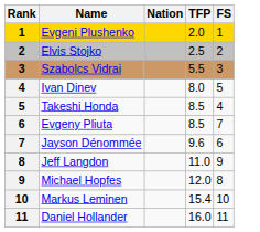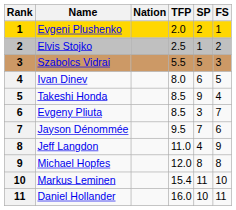 <table class="wikitable">
 <tr>
 <th>Rank</th>
 <th>Name</th>
 <th>Nation</th>
 <th>TFP</th>
+<th>SP</th>
 <th>FS</th>
 </tr>
 <tr bgcolor="gold">
 <td align="center"><strong>1</strong></td>
 <td><a href='#'>Evgeni Plushenko</a></td>
 <td></td>
 <td>2.0</td>
+<td>2</td>
 <td>1</td>
 </tr>
 <tr bgcolor="silver">
 <td align="center"><strong>2</strong></td>
 <td><a href='#'>Elvis Stojko</a></td>
 <td></td>
 <td>2.5</td>
+<td>1</td>
 <td>2</td>
 </tr>
 <tr bgcolor="cc9966">
 <td align="center"><strong>3</strong></td>
 <td><a href='#'>Szabolcs Vidrai</a></td>
 <td></td>
 <td>5.5</td>
+<td>5</td>
 <td>3</td>
 </tr>
 <tr>
 <th>4</th>
 <td><a href='#'>Ivan Dinev</a></td>
 <td></td>
 <td>8.0</td>
+<td>6</td>
 <td>5</td>
 </tr>
 <tr>
 <th>5</th>
 <td><a href='#'>Takeshi Honda</a></td>
 <td></td>
 <td>8.5</td>
+<td>9</td>
 <td>4</td>
 </tr>
 <tr>
 <th>6</th>
 <td><a href='#'>Evgeny Pliuta</a></td>
 <td></td>
 <td>8.5</td>
+<td>3</td>
 <td>7</td>
 </tr>
 <tr>
 <th>7</th>
 <td><a href='#'>Jayson Dénommée</a></td>
 <td></td>
-<td>9.6</td>
+<td>9.5</td>
+<td>7</td>
 <td>6</td>
 </tr>
 <tr>
 <th>8</th>
 <td><a href='#'>Jeff Langdon</a></td>
 <td></td>
 <td>11.0</td>
+<td>4</td>
 <td>9</td>
 </tr>
 <tr>
 <th>9</th>
 <td><a href='#'>Michael Hopfes</a></td>
 <td></td>
 <td>12.0</td>
 <td>8</td>
+<td>8</td>
 </tr>
 <tr>
 <th>10</th>
 <td><a href='#'>Markus Leminen</a></td>
 <td></td>
 <td>15.4</td>
+<td>11</td>
 <td>10</td>
 </tr>
 <tr>
 <th>11</th>
 <td><a href='#'>Daniel Hollander</a></td>
 <td></td>
 <td>16.0</td>
+<td>10</td>
 <td>11</td>
 </tr>
 </table>
